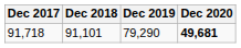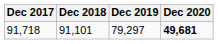 <table class="wikitable">
 <tr>
 <th>Dec 2017</th>
 <th>Dec 2018</th>
 <th>Dec 2019</th>
 <th>Dec 2020</th>
 </tr>
 <tr>
 <td>91,718</td>
 <td>91,101</td>
-<td>79,290</td>
+<td>79,297</td>
 <td><strong>49,681</strong></td>
 </tr>
 </table>
